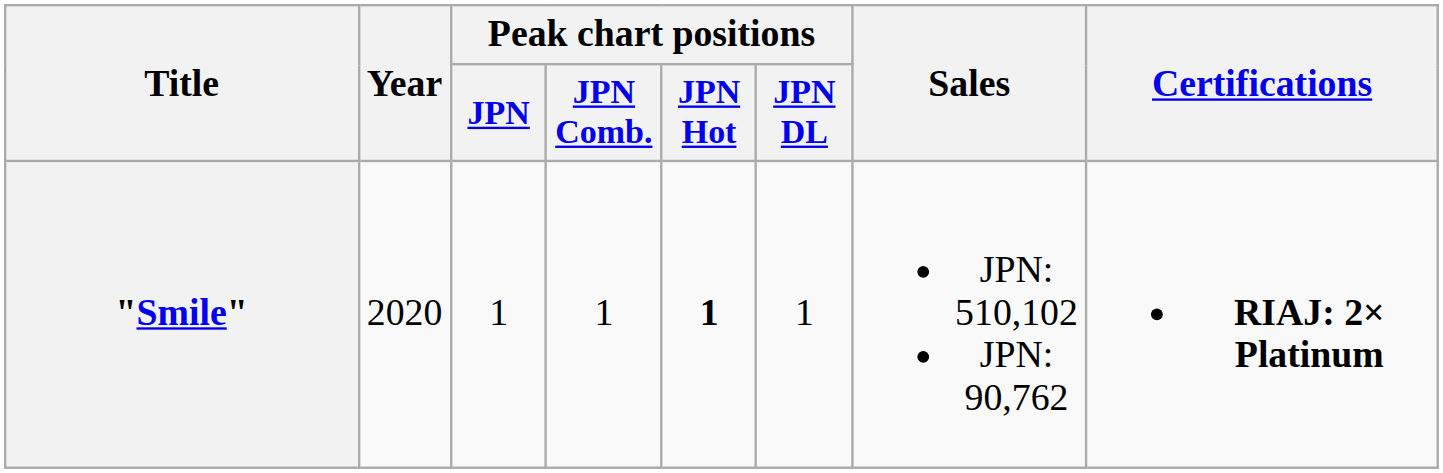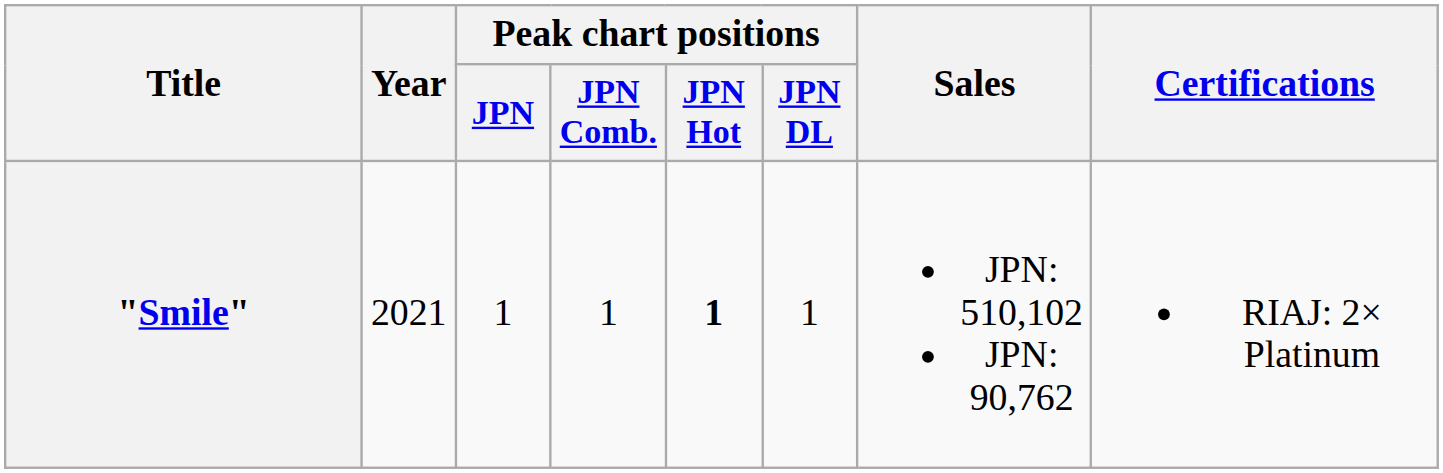 <table class="wikitable plainrowheaders" style="text-align: center;" border="1">
 <tr>
 <th rowspan="2" scope="col" style="width:16em;">Title</th>
 <th rowspan="2" scope="col" style="width:1em;">Year</th>
 <th colspan="4" scope="col">Peak chart positions</th>
 <th rowspan="2">Sales</th>
 <th rowspan="2" scope="col" style="width:12em;"><a href='#'>Certifications</a></th>
 </tr>
 <tr>
 <th scope="col" style="width:3em;font-size:90%;"><a href='#'>JPN</a><br></th>
 <th scope="col" style="width:3em;font-size:90%;"><a href='#'>JPN<br>Comb.</a><br></th>
 <th scope="col" style="width:3em;font-size:90%;"><a href='#'>JPN<br>Hot</a><br></th>
 <th scope="col" style="width:3em;font-size:90%;"><a href='#'>JPN<br>DL</a><br></th>
 </tr>
 <tr>
 <th scope="row">"<a href='#'>Smile</a>"<br></th>
-<td>2020</td>
+<td>2021</td>
 <td>1</td>
 <td>1</td>
 <td><strong>1</strong></td>
 <td>1</td>
 <td><br><ul><li>JPN: 510,102 </li><li>JPN: 90,762 </li></ul></td>
-<td><strong><br><ul><li>RIAJ: 2× Platinum</li></ul></strong></td>
+<td><br><ul><li>RIAJ: 2× Platinum</li></ul></td>
 </tr>
 </table>
